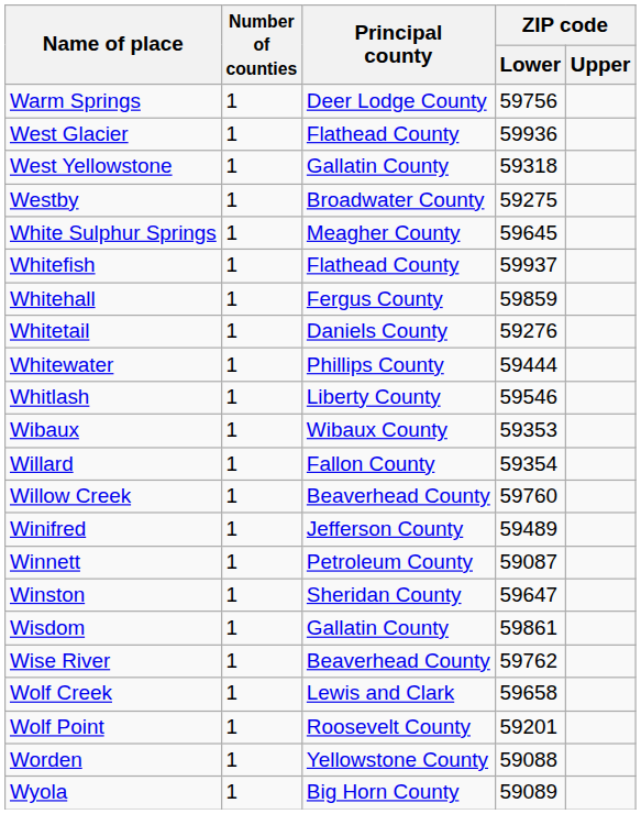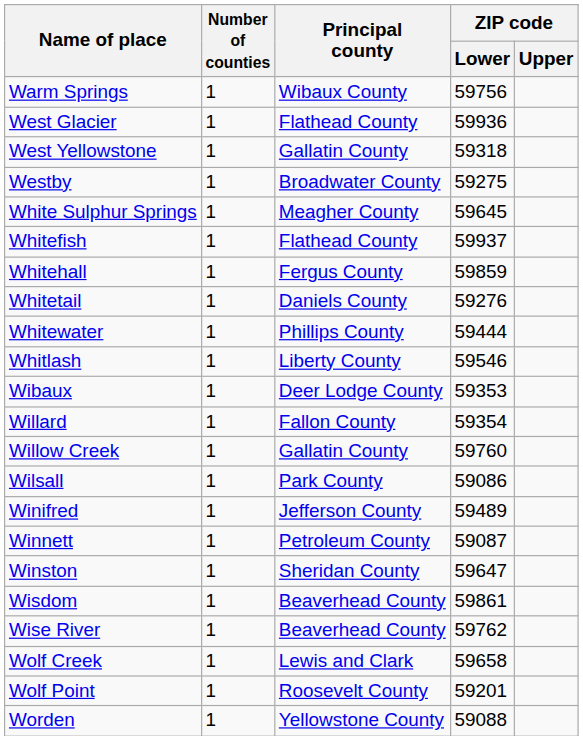 <table class=wikitable>
 <tr>
 <th rowspan=2>Name of place</th>
 <th rowspan=2><small>Number <br>of<br>counties</small></th>
 <th rowspan=2>Principal <br> county</th>
 <th colspan=2>ZIP code</th>
 </tr>
 <tr>
 <th>Lower</th>
 <th>Upper</th>
 </tr>
 <tr>
 <td><a href='#'>Warm Springs</a></td>
 <td>1</td>
-<td><a href='#'>Deer Lodge County</a></td>
+<td><a href='#'>Wibaux County</a></td>
 <td>59756</td>
 <td></td>
 </tr>
 <tr>
 <td><a href='#'>West Glacier</a></td>
 <td>1</td>
 <td><a href='#'>Flathead County</a></td>
 <td>59936</td>
 <td></td>
 </tr>
 <tr>
 <td><a href='#'>West Yellowstone</a></td>
 <td>1</td>
 <td><a href='#'>Gallatin County</a></td>
 <td>59318</td>
 <td></td>
 </tr>
 <tr>
 <td><a href='#'>Westby</a></td>
 <td>1</td>
 <td><a href='#'>Broadwater County</a></td>
 <td>59275</td>
 <td></td>
 </tr>
 <tr>
 <td><a href='#'>White Sulphur Springs</a></td>
 <td>1</td>
 <td><a href='#'>Meagher County</a></td>
 <td>59645</td>
 <td></td>
 </tr>
 <tr>
 <td><a href='#'>Whitefish</a></td>
 <td>1</td>
 <td><a href='#'>Flathead County</a></td>
 <td>59937</td>
 <td></td>
 </tr>
 <tr>
 <td><a href='#'>Whitehall</a></td>
 <td>1</td>
 <td><a href='#'>Fergus County</a></td>
 <td>59859</td>
 <td></td>
 </tr>
 <tr>
 <td><a href='#'>Whitetail</a></td>
 <td>1</td>
 <td><a href='#'>Daniels County</a></td>
 <td>59276</td>
 <td></td>
 </tr>
 <tr>
 <td><a href='#'>Whitewater</a></td>
 <td>1</td>
 <td><a href='#'>Phillips County</a></td>
 <td>59444</td>
 <td></td>
 </tr>
 <tr>
 <td><a href='#'>Whitlash</a></td>
 <td>1</td>
 <td><a href='#'>Liberty County</a></td>
 <td>59546</td>
 <td></td>
 </tr>
 <tr>
 <td><a href='#'>Wibaux</a></td>
 <td>1</td>
-<td><a href='#'>Wibaux County</a></td>
+<td><a href='#'>Deer Lodge County</a></td>
 <td>59353</td>
 <td></td>
 </tr>
 <tr>
 <td><a href='#'>Willard</a></td>
 <td>1</td>
 <td><a href='#'>Fallon County</a></td>
 <td>59354</td>
 <td></td>
 </tr>
 <tr>
 <td><a href='#'>Willow Creek</a></td>
 <td>1</td>
-<td><a href='#'>Beaverhead County</a></td>
+<td><a href='#'>Gallatin County</a></td>
 <td>59760</td>
+<td></td>
+</tr>
+<tr>
+<td><a href='#'>Wilsall</a></td>
+<td>1</td>
+<td><a href='#'>Park County</a></td>
+<td>59086</td>
 <td></td>
 </tr>
 <tr>
 <td><a href='#'>Winifred</a></td>
 <td>1</td>
 <td><a href='#'>Jefferson County</a></td>
 <td>59489</td>
 <td></td>
 </tr>
 <tr>
 <td><a href='#'>Winnett</a></td>
 <td>1</td>
 <td><a href='#'>Petroleum County</a></td>
 <td>59087</td>
 <td></td>
 </tr>
 <tr>
 <td><a href='#'>Winston</a></td>
 <td>1</td>
 <td><a href='#'>Sheridan County</a></td>
 <td>59647</td>
 <td></td>
 </tr>
 <tr>
 <td><a href='#'>Wisdom</a></td>
 <td>1</td>
-<td><a href='#'>Gallatin County</a></td>
+<td><a href='#'>Beaverhead County</a></td>
 <td>59861</td>
 <td></td>
 </tr>
 <tr>
 <td><a href='#'>Wise River</a></td>
 <td>1</td>
 <td><a href='#'>Beaverhead County</a></td>
 <td>59762</td>
 <td></td>
 </tr>
 <tr>
 <td><a href='#'>Wolf Creek</a></td>
 <td>1</td>
 <td><a href='#'>Lewis and Clark</a></td>
 <td>59658</td>
 <td></td>
 </tr>
 <tr>
 <td><a href='#'>Wolf Point</a></td>
 <td>1</td>
 <td><a href='#'>Roosevelt County</a></td>
 <td>59201</td>
 <td></td>
 </tr>
 <tr>
 <td><a href='#'>Worden</a></td>
 <td>1</td>
 <td><a href='#'>Yellowstone County</a></td>
 <td>59088</td>
 <td></td>
 </tr>
-<tr>
-<td><a href='#'>Wyola</a></td>
-<td>1</td>
-<td><a href='#'>Big Horn County</a></td>
-<td>59089</td>
-<td></td>
-</tr>
 </table>
